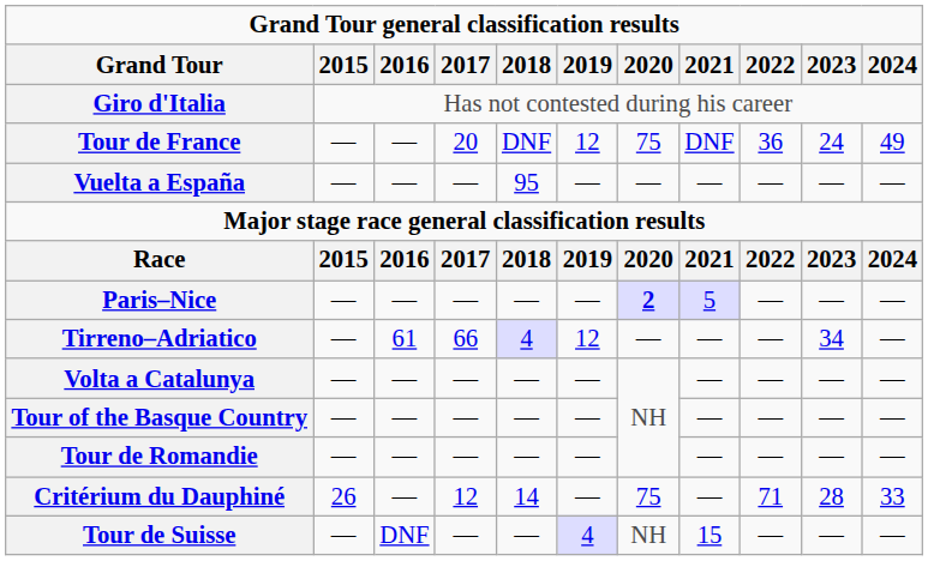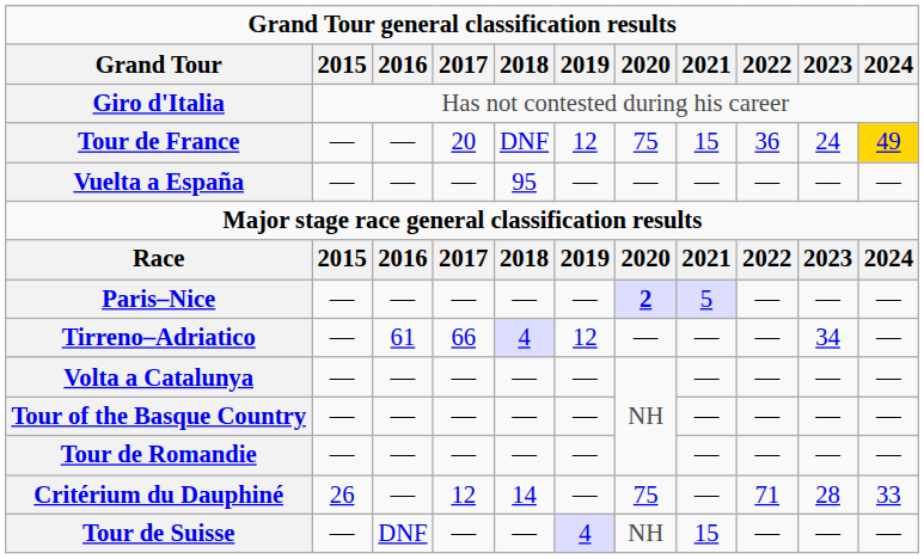 <table class="wikitable plainrowheaders">
 <tr>
 <td colspan=11 align="center"><strong>Grand Tour general classification results</strong></td>
 </tr>
 <tr>
 <th scope="col">Grand Tour</th>
 <th scope="col">2015</th>
 <th scope="col">2016</th>
 <th scope="col">2017</th>
 <th scope="col">2018</th>
 <th scope="col">2019</th>
 <th scope="col">2020</th>
 <th scope="col">2021</th>
 <th scope="col">2022</th>
 <th scope="col">2023</th>
 <th scope="col">2024</th>
 </tr>
 <tr style="text-align:center;">
 <th scope="row"> <a href='#'>Giro d'Italia</a></th>
 <td style="color:#4d4d4d;" colspan=10>Has not contested during his career</td>
 </tr>
 <tr style="text-align:center;">
 <th scope="row"> <a href='#'>Tour de France</a></th>
 <td>—</td>
 <td>—</td>
 <td><a href='#'>20</a></td>
 <td><a href='#'>DNF</a></td>
 <td><a href='#'>12</a></td>
 <td><a href='#'>75</a></td>
-<td><a href='#'>DNF</a></td>
+<td><a href='#'>15</a></td>
 <td><a href='#'>36</a></td>
 <td><a href='#'>24</a></td>
-<td><a href='#'>49</a></td>
+<td style="background: gold;"><a href='#'>49</a></td>
 </tr>
 <tr style="text-align:center;">
 <th scope="row"> <a href='#'>Vuelta a España</a></th>
 <td>—</td>
 <td>—</td>
 <td>—</td>
 <td><a href='#'>95</a></td>
 <td>—</td>
 <td>—</td>
 <td>—</td>
 <td>—</td>
 <td>—</td>
 <td>—</td>
 </tr>
 <tr>
 <td colspan=11 align="center"><strong>Major stage race general classification results</strong></td>
 </tr>
 <tr>
 <th scope="col">Race</th>
 <th scope="col">2015</th>
 <th scope="col">2016</th>
 <th scope="col">2017</th>
 <th scope="col">2018</th>
 <th scope="col">2019</th>
 <th scope="col">2020</th>
 <th scope="col">2021</th>
 <th scope="col">2022</th>
 <th scope="col">2023</th>
 <th scope="col">2024</th>
 </tr>
 <tr style="text-align:center;">
 <th scope="row"> <a href='#'>Paris–Nice</a></th>
 <td>—</td>
 <td>—</td>
 <td>—</td>
 <td>—</td>
 <td>—</td>
 <td style="background:#ddf;"><a href='#'><strong>2</strong></a></td>
 <td style="background:#ddf;"><a href='#'>5</a></td>
 <td>—</td>
 <td>—</td>
 <td>—</td>
 </tr>
 <tr style="text-align:center;">
 <th scope="row"> <a href='#'>Tirreno–Adriatico</a></th>
 <td>—</td>
 <td><a href='#'>61</a></td>
 <td><a href='#'>66</a></td>
 <td style="background:#ddf;"><a href='#'>4</a></td>
 <td><a href='#'>12</a></td>
 <td>—</td>
 <td>—</td>
 <td>—</td>
 <td><a href='#'>34</a></td>
 <td>—</td>
 </tr>
 <tr style="text-align:center;">
 <th scope="row"> <a href='#'>Volta a Catalunya</a></th>
 <td>—</td>
 <td>—</td>
 <td>—</td>
 <td>—</td>
 <td>—</td>
 <td style="color:#4d4d4d;" rowspan=3>NH</td>
 <td>—</td>
 <td>—</td>
 <td>—</td>
 <td>—</td>
 </tr>
 <tr style="text-align:center;">
 <th scope="row"> <a href='#'>Tour of the Basque Country</a></th>
 <td>—</td>
 <td>—</td>
 <td>—</td>
 <td>—</td>
 <td>—</td>
 <td>—</td>
 <td>—</td>
 <td>—</td>
 <td>—</td>
 </tr>
 <tr style="text-align:center;">
 <th scope="row"> <a href='#'>Tour de Romandie</a></th>
 <td>—</td>
 <td>—</td>
 <td>—</td>
 <td>—</td>
 <td>—</td>
 <td>—</td>
 <td>—</td>
 <td>—</td>
 <td>—</td>
 </tr>
 <tr style="text-align:center;">
 <th scope="row"> <a href='#'>Critérium du Dauphiné</a></th>
 <td><a href='#'>26</a></td>
 <td>—</td>
 <td><a href='#'>12</a></td>
 <td><a href='#'>14</a></td>
 <td>—</td>
 <td><a href='#'>75</a></td>
 <td>—</td>
 <td><a href='#'>71</a></td>
 <td><a href='#'>28</a></td>
 <td><a href='#'>33</a></td>
 </tr>
 <tr style="text-align:center;">
 <th scope="row"> <a href='#'>Tour de Suisse</a></th>
 <td>—</td>
 <td><a href='#'>DNF</a></td>
 <td>—</td>
 <td>—</td>
 <td style="background:#ddf;"><a href='#'>4</a></td>
 <td style="color:#4d4d4d;">NH</td>
 <td><a href='#'>15</a></td>
 <td>—</td>
 <td>—</td>
 <td>—</td>
 </tr>
 </table>
